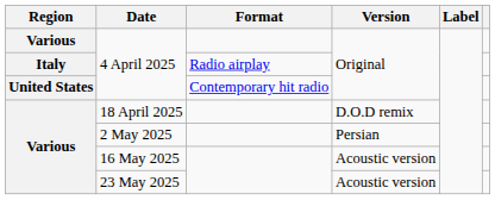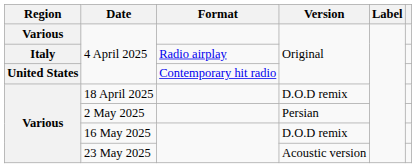 <table class="wikitable plainrowheaders">
 <tr>
 <th scope="col">Region</th>
 <th scope="col">Date</th>
 <th scope="col">Format</th>
 <th scope="col">Version</th>
 <th scope="col">Label</th>
 <th scope="col"></th>
 </tr>
 <tr>
 <th scope="row">Various</th>
 <td rowspan="3">4 April 2025</td>
 <td></td>
 <td rowspan="3">Original</td>
 <td rowspan="7"></td>
 <td style="text-align:center;"></td>
 </tr>
 <tr>
 <th scope="row">Italy</th>
 <td><a href='#'>Radio airplay</a></td>
 <td style="text-align:center;"></td>
 </tr>
 <tr>
 <th scope="row">United States</th>
 <td><a href='#'>Contemporary hit radio</a></td>
 <td style="text-align:center"></td>
 </tr>
 <tr>
 <th rowspan="4" scope="row">Various</th>
 <td>18 April 2025</td>
 <td></td>
 <td>D.O.D remix</td>
 <td style="text-align:center;"></td>
 </tr>
 <tr>
 <td>2 May 2025</td>
 <td></td>
 <td>Persian</td>
 <td style="text-align:center;"></td>
 </tr>
 <tr>
 <td>16 May 2025</td>
 <td rowspan="2"></td>
-<td>Acoustic version</td>
+<td>D.O.D remix</td>
 <td style="text-align:center;"></td>
 </tr>
 <tr>
 <td>23 May 2025</td>
 <td>Acoustic version</td>
 <td style="text-align:center;"></td>
 </tr>
 </table>
